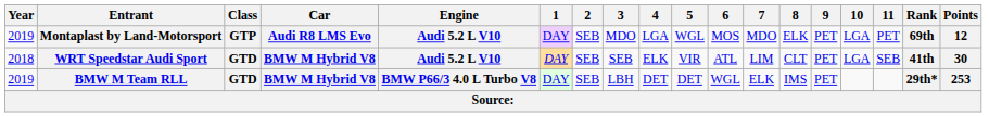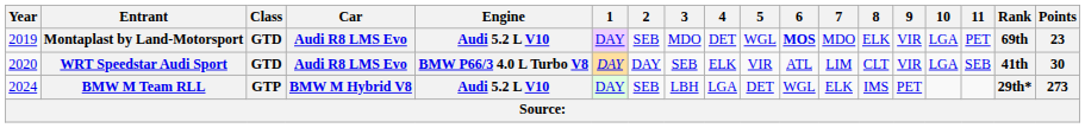 <table class="wikitable" style="text-align:center; font-size:85%">
 <tr>
 <th>Year</th>
 <th>Entrant</th>
 <th>Class</th>
 <th>Car</th>
 <th>Engine</th>
 <th>1</th>
 <th>2</th>
 <th>3</th>
 <th>4</th>
 <th>5</th>
 <th>6</th>
 <th>7</th>
 <th>8</th>
 <th>9</th>
 <th>10</th>
 <th>11</th>
 <th>Rank</th>
 <th>Points</th>
 </tr>
 <tr>
 <td><a href='#'>2019</a></td>
 <th nowrap>Montaplast by Land-Motorsport</th>
-<th>GTP</th>
+<th nowrap>GTD</th>
 <th nowrap><a href='#'>Audi R8 LMS Evo</a></th>
 <th nowrap><a href='#'>Audi</a> 5.2 L <a href='#'>V10</a></th>
 <td style="background:#EFCFFF;"><a href='#'>DAY</a><br></td>
 <td><a href='#'>SEB</a><br></td>
 <td><a href='#'>MDO</a><br></td>
-<td><a href='#'>LGA</a></td>
+<td><a href='#'>DET</a><br></td>
 <td><a href='#'>WGL</a><br></td>
-<td><a href='#'>MOS</a><br></td>
+<td><strong><a href='#'>MOS</a><br></strong></td>
 <td><a href='#'>MDO</a></td>
 <td><a href='#'>ELK</a><br></td>
-<td><a href='#'>PET</a></td>
+<td><a href='#'>VIR</a><br></td>
 <td><a href='#'>LGA</a><br></td>
 <td><a href='#'>PET</a><br></td>
 <th>69th</th>
-<th>12</th>
+<th>23</th>
 </tr>
 <tr>
-<td><a href='#'>2018</a></td>
+<td><a href='#'>2020</a></td>
 <th nowrap><a href='#'>WRT Speedstar Audi Sport</a></th>
 <th nowrap>GTD</th>
-<th><a href='#'>BMW M Hybrid V8</a></th>
-<th nowrap><a href='#'>Audi</a> 5.2 L <a href='#'>V10</a></th>
+<th nowrap><a href='#'>Audi R8 LMS Evo</a></th>
+<th><a href='#'>BMW P66/3</a> 4.0 L Turbo <a href='#'>V8</a></th>
 <td style="background:#FFDF9F;"><em><a href='#'>DAY</a></em><br></td>
-<td><a href='#'>SEB</a><br></td>
+<td><a href='#'>DAY</a></td>
 <td><a href='#'>SEB</a></td>
 <td><a href='#'>ELK</a></td>
 <td><a href='#'>VIR</a></td>
 <td><a href='#'>ATL</a></td>
 <td><a href='#'>LIM</a><br></td>
 <td><a href='#'>CLT</a></td>
-<td><a href='#'>PET</a></td>
+<td><a href='#'>VIR</a><br></td>
 <td><a href='#'>LGA</a></td>
 <td><a href='#'>SEB</a></td>
 <th>41th</th>
 <th>30</th>
 </tr>
 <tr>
-<td><a href='#'>2019</a></td>
+<td><a href='#'>2024</a></td>
 <th><a href='#'>BMW M Team RLL</a></th>
-<th nowrap>GTD</th>
+<th>GTP</th>
 <th><a href='#'>BMW M Hybrid V8</a></th>
-<th><a href='#'>BMW P66/3</a> 4.0 L Turbo <a href='#'>V8</a></th>
+<th nowrap><a href='#'>Audi</a> 5.2 L <a href='#'>V10</a></th>
 <td style="background:#DFFFDF;"><a href='#'>DAY</a><br></td>
 <td><a href='#'>SEB</a></td>
 <td><a href='#'>LBH</a></td>
-<td><a href='#'>DET</a><br></td>
+<td><a href='#'>LGA</a></td>
 <td><a href='#'>DET</a></td>
 <td><a href='#'>WGL</a></td>
 <td><a href='#'>ELK</a></td>
 <td><a href='#'>IMS</a></td>
 <td><a href='#'>PET</a></td>
 <td></td>
 <td></td>
 <th>29th*</th>
-<th>253</th>
+<th>273</th>
 </tr>
 <tr>
 <th colspan="18">Source:</th>
 </tr>
 </table>
